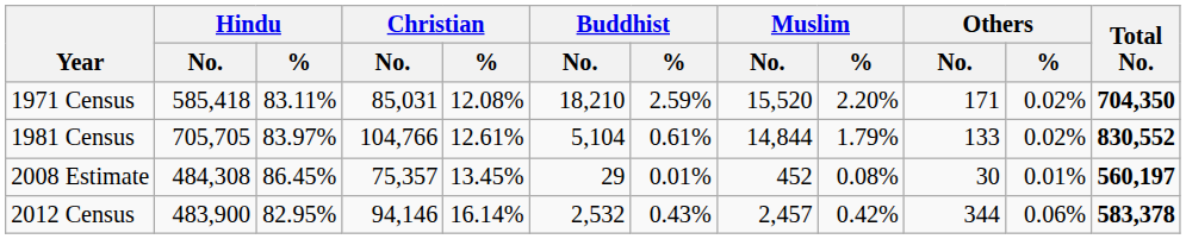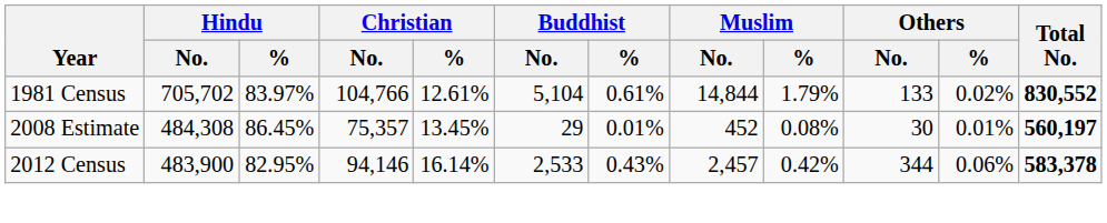 <table class="wikitable" style="text-align:right;">
 <tr>
 <th style="vertical-align:bottom;" rowspan=2>Year</th>
 <th style="vertical-align:bottom;" colspan=2><a href='#'>Hindu</a></th>
 <th style="vertical-align:bottom;" colspan=2><a href='#'>Christian</a></th>
 <th style="vertical-align:bottom;" colspan=2><a href='#'>Buddhist</a></th>
 <th style="vertical-align:bottom;" colspan=2><a href='#'>Muslim</a></th>
 <th style="vertical-align:bottom;" colspan=2>Others</th>
 <th style="vertical-align:bottom;" rowspan=2><strong>Total</strong><br><strong>No.</strong></th>
 </tr>
 <tr>
 <th style="width:60px;">No.</th>
 <th style="width:50px;">%</th>
 <th style="width:60px;">No.</th>
 <th style="width:50px;">%</th>
 <th style="width:60px;">No.</th>
 <th style="width:50px;">%</th>
 <th style="width:60px;">No.</th>
 <th style="width:50px;">%</th>
 <th style="width:60px;">No.</th>
 <th style="width:50px;">%</th>
 </tr>
 <tr>
-<td align=left>1971 Census</td>
-<td>585,418</td>
-<td>83.11%</td>
-<td>85,031</td>
-<td>12.08%</td>
-<td>18,210</td>
-<td>2.59%</td>
-<td>15,520</td>
-<td>2.20%</td>
-<td>171</td>
-<td>0.02%</td>
-<td><strong>704,350</strong></td>
-</tr>
-<tr>
 <td align=left>1981 Census</td>
-<td>705,705</td>
+<td>705,702</td>
 <td>83.97%</td>
 <td>104,766</td>
 <td>12.61%</td>
 <td>5,104</td>
 <td>0.61%</td>
 <td>14,844</td>
 <td>1.79%</td>
 <td>133</td>
 <td>0.02%</td>
 <td><strong>830,552</strong></td>
 </tr>
 <tr>
 <td align=left>2008 Estimate</td>
 <td>484,308</td>
 <td>86.45%</td>
 <td>75,357</td>
 <td>13.45%</td>
 <td>29</td>
 <td>0.01%</td>
 <td>452</td>
 <td>0.08%</td>
 <td>30</td>
 <td>0.01%</td>
 <td><strong>560,197</strong></td>
 </tr>
 <tr>
 <td align=left>2012 Census</td>
 <td>483,900</td>
 <td>82.95%</td>
 <td>94,146</td>
 <td>16.14%</td>
-<td>2,532</td>
+<td>2,533</td>
 <td>0.43%</td>
 <td>2,457</td>
 <td>0.42%</td>
 <td>344</td>
 <td>0.06%</td>
 <td><strong>583,378</strong></td>
 </tr>
 </table>
